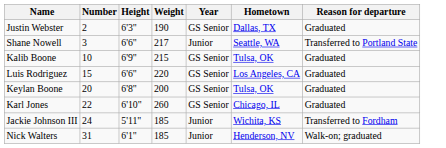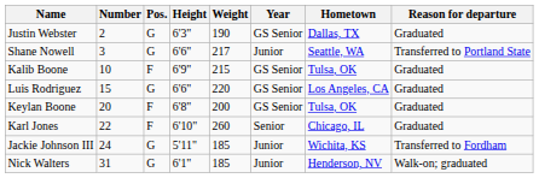 <table class="wikitable sortable" border="1">
 <tr>
 <th>Name</th>
 <th>Number</th>
+<th>Pos.</th>
 <th>Height</th>
 <th>Weight</th>
 <th>Year</th>
 <th>Hometown</th>
 <th class="unsortable">Reason for departure</th>
 </tr>
 <tr>
 <td>Justin Webster</td>
 <td>2</td>
+<td>G</td>
 <td>6'3"</td>
 <td>190</td>
 <td>GS Senior</td>
 <td><a href='#'>Dallas, TX</a></td>
 <td>Graduated</td>
 </tr>
 <tr>
 <td>Shane Nowell</td>
 <td>3</td>
+<td>G</td>
 <td>6'6"</td>
 <td>217</td>
 <td>Junior</td>
 <td><a href='#'>Seattle, WA</a></td>
 <td>Transferred to <a href='#'>Portland State</a></td>
 </tr>
 <tr>
 <td>Kalib Boone</td>
 <td>10</td>
+<td>F</td>
 <td>6'9"</td>
 <td>215</td>
 <td>GS Senior</td>
 <td><a href='#'>Tulsa, OK</a></td>
 <td>Graduated</td>
 </tr>
 <tr>
 <td>Luis Rodriguez</td>
 <td>15</td>
+<td>G</td>
 <td>6'6"</td>
 <td>220</td>
 <td>GS Senior</td>
 <td><a href='#'>Los Angeles, CA</a></td>
 <td>Graduated</td>
 </tr>
 <tr>
 <td>Keylan Boone</td>
 <td>20</td>
+<td>F</td>
 <td>6'8"</td>
 <td>200</td>
 <td>GS Senior</td>
 <td><a href='#'>Tulsa, OK</a></td>
 <td>Graduated</td>
 </tr>
 <tr>
 <td>Karl Jones</td>
 <td>22</td>
+<td>F</td>
 <td>6'10"</td>
 <td>260</td>
-<td>GS Senior</td>
+<td>Senior</td>
 <td><a href='#'>Chicago, IL</a></td>
 <td>Graduated</td>
 </tr>
 <tr>
 <td>Jackie Johnson III</td>
 <td>24</td>
+<td>G</td>
 <td>5'11"</td>
 <td>185</td>
 <td>Junior</td>
 <td><a href='#'>Wichita, KS</a></td>
 <td>Transferred to <a href='#'>Fordham</a></td>
 </tr>
 <tr>
 <td>Nick Walters</td>
 <td>31</td>
+<td>G</td>
 <td>6'1"</td>
 <td>185</td>
 <td>Junior</td>
 <td><a href='#'>Henderson, NV</a></td>
 <td>Walk-on; graduated</td>
 </tr>
 </table>
